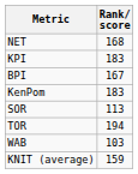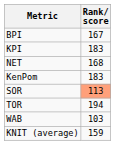 <table class="wikitable">
 <tr>
 <th>Metric</th>
 <th>Rank/<br>score</th>
 </tr>
 <tr>
-<td>NET</td>
-<td style="text-align:center">168</td>
+<td>BPI</td>
+<td style="text-align:center">167</td>
 </tr>
 <tr>
 <td>KPI</td>
 <td style="text-align:center">183</td>
 </tr>
 <tr>
-<td>BPI</td>
-<td style="text-align:center">167</td>
+<td>NET</td>
+<td style="text-align:center">168</td>
 </tr>
 <tr>
 <td>KenPom</td>
 <td style="text-align:center">183</td>
 </tr>
 <tr>
 <td>SOR</td>
-<td style="text-align:center">113</td>
+<td style="background: lightsalmon; text-align:center">113</td>
 </tr>
 <tr>
 <td>TOR</td>
 <td style="text-align:center">194</td>
 </tr>
 <tr>
 <td>WAB</td>
 <td style="text-align:center">103</td>
 </tr>
 <tr>
 <td>KNIT (average)</td>
 <td style="text-align:center">159</td>
 </tr>
 </table>
